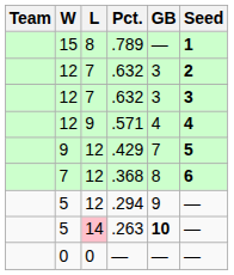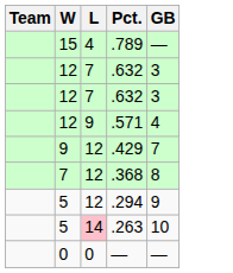 <table class=wikitable>
 <tr>
 <th>Team</th>
 <th>W</th>
 <th>L</th>
 <th>Pct.</th>
 <th>GB</th>
-<th>Seed</th>
 </tr>
 <tr bgcolor=ccffcc>
 <td></td>
 <td>15</td>
-<td>8</td>
+<td>4</td>
 <td>.789</td>
 <td>—</td>
-<td><strong>1</strong></td>
 </tr>
 <tr bgcolor=ccffcc>
 <td></td>
 <td>12</td>
 <td>7</td>
 <td>.632</td>
 <td>3</td>
-<td><strong>2</strong></td>
 </tr>
 <tr bgcolor=ccffcc>
 <td></td>
 <td>12</td>
 <td>7</td>
 <td>.632</td>
 <td>3</td>
-<td><strong>3</strong></td>
 </tr>
 <tr bgcolor=ccffcc>
 <td></td>
 <td>12</td>
 <td>9</td>
 <td>.571</td>
 <td>4</td>
-<td><strong>4</strong></td>
 </tr>
 <tr bgcolor=ccffcc>
 <td></td>
 <td>9</td>
 <td>12</td>
 <td>.429</td>
 <td>7</td>
-<td><strong>5</strong></td>
 </tr>
 <tr bgcolor=ccffcc>
 <td></td>
 <td>7</td>
 <td>12</td>
 <td>.368</td>
 <td>8</td>
-<td><strong>6</strong></td>
 </tr>
 <tr>
 <td></td>
 <td>5</td>
 <td>12</td>
 <td>.294</td>
 <td>9</td>
-<td>—</td>
 </tr>
 <tr>
 <td></td>
 <td>5</td>
 <td style="background: pink;">14</td>
 <td>.263</td>
-<td><strong>10</strong></td>
-<td>—</td>
+<td>10</td>
 </tr>
 <tr>
 <td></td>
 <td>0</td>
 <td>0</td>
 <td>—</td>
 <td>—</td>
-<td>—</td>
 </tr>
 </table>
